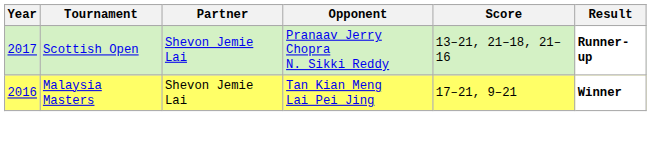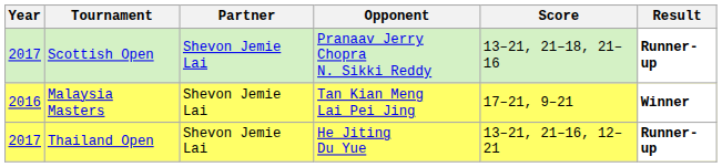 <table class="sortable wikitable" style="font-size: 90%;">
 <tr>
 <th>Year</th>
 <th>Tournament</th>
 <th>Partner</th>
 <th>Opponent</th>
 <th>Score</th>
 <th>Result</th>
 </tr>
 <tr style="background:#D4F1C5">
 <td align="center"><a href='#'>2017</a></td>
 <td align="left"><a href='#'>Scottish Open</a></td>
 <td align="left"> <a href='#'>Shevon Jemie Lai</a></td>
 <td align="left"> <a href='#'>Pranaav Jerry Chopra</a><br> <a href='#'>N. Sikki Reddy</a></td>
 <td align="left">13–21, 21–18, 21–16</td>
 <td style="text-align:left; background:white"> <strong>Runner-up</strong></td>
 </tr>
 <tr style="background:#FFFF67">
 <td align="center"><a href='#'>2016</a></td>
 <td align="left"><a href='#'>Malaysia Masters</a></td>
 <td align="left"> Shevon Jemie Lai</td>
 <td align="left"> <a href='#'>Tan Kian Meng</a><br> <a href='#'>Lai Pei Jing</a></td>
 <td align="left">17–21, 9–21</td>
 <td style="text-align:left; background:white"> <strong>Winner</strong></td>
 </tr>
+<tr style="background:#FFFF67">
+<td align="center"><a href='#'>2017</a></td>
+<td align="left"><a href='#'>Thailand Open</a></td>
+<td align="left"> Shevon Jemie Lai</td>
+<td align="left"> <a href='#'>He Jiting</a><br> <a href='#'>Du Yue</a></td>
+<td align="left">13–21, 21–16, 12–21</td>
+<td style="text-align:left; background:white"> <strong>Runner-up</strong></td>
+</tr>
 </table>
